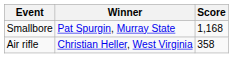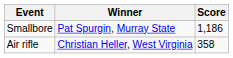 <table class="wikitable sortable">
 <tr>
 <th>Event</th>
 <th>Winner</th>
 <th>Score</th>
 </tr>
 <tr>
 <td>Smallbore</td>
 <td><a href='#'>Pat Spurgin</a>, <a href='#'>Murray State</a></td>
-<td>1,168</td>
+<td>1,186</td>
 </tr>
 <tr>
 <td>Air rifle</td>
 <td><a href='#'>Christian Heller</a>, <a href='#'>West Virginia</a></td>
 <td>358</td>
 </tr>
 </table>
